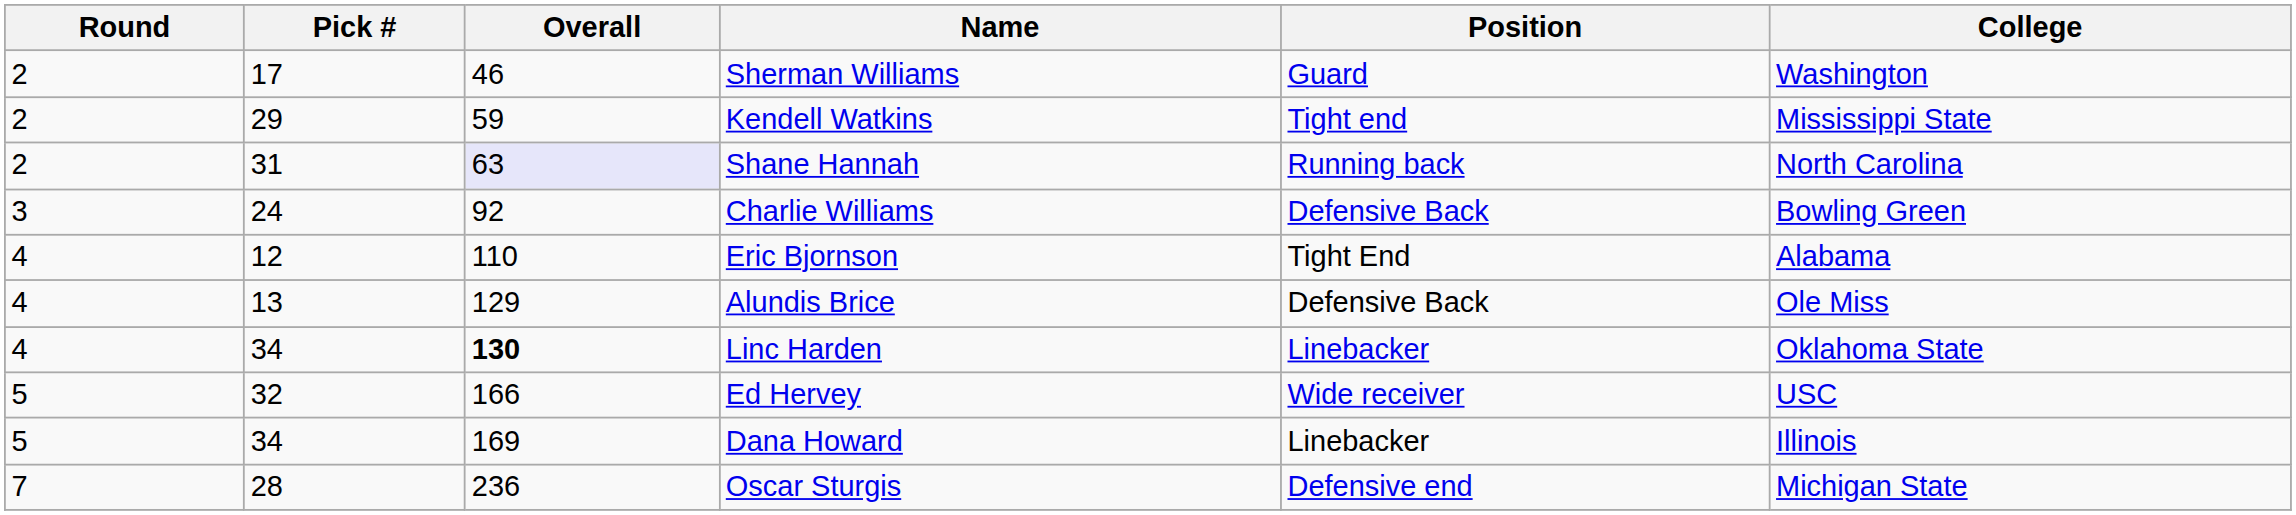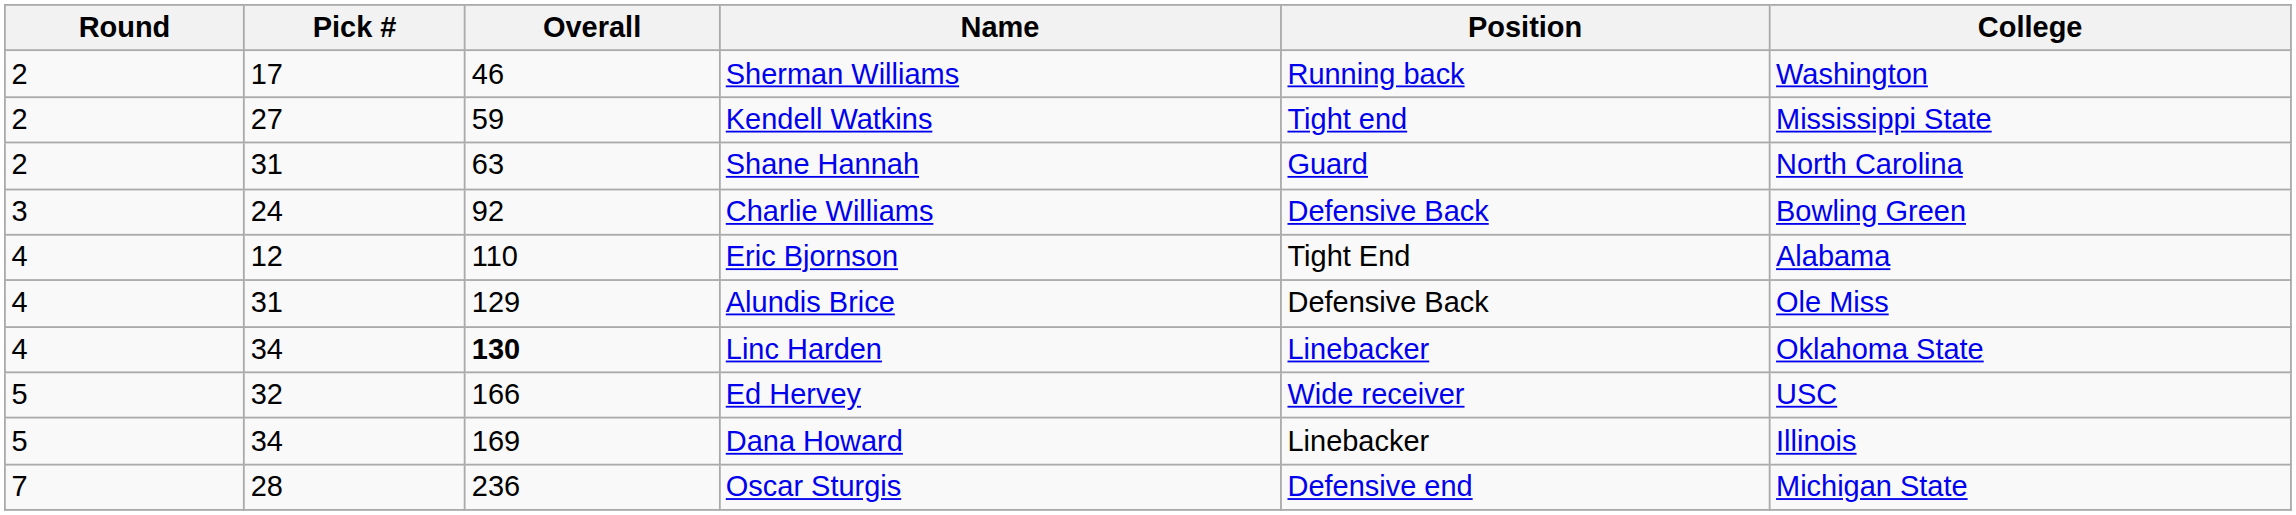 <table class="wikitable sortable sortable" style="width: 100%">
 <tr>
 <th>Round</th>
 <th>Pick #</th>
 <th>Overall</th>
 <th>Name</th>
 <th>Position</th>
 <th>College</th>
 </tr>
 <tr>
 <td>2</td>
 <td>17</td>
 <td>46</td>
 <td><a href='#'>Sherman Williams</a></td>
-<td><a href='#'>Guard</a></td>
+<td><a href='#'>Running back</a></td>
 <td><a href='#'>Washington</a></td>
 </tr>
 <tr>
 <td>2</td>
-<td>29</td>
+<td>27</td>
 <td>59</td>
 <td><a href='#'>Kendell Watkins</a></td>
 <td><a href='#'>Tight end</a></td>
 <td><a href='#'>Mississippi State</a></td>
 </tr>
 <tr>
 <td>2</td>
 <td>31</td>
-<td style="background: lavender;">63</td>
+<td>63</td>
 <td><a href='#'>Shane Hannah</a></td>
-<td><a href='#'>Running back</a></td>
+<td><a href='#'>Guard</a></td>
 <td><a href='#'>North Carolina</a></td>
 </tr>
 <tr>
 <td>3</td>
 <td>24</td>
 <td>92</td>
 <td><a href='#'>Charlie Williams</a></td>
 <td><a href='#'>Defensive Back</a></td>
 <td><a href='#'>Bowling Green</a></td>
 </tr>
 <tr>
 <td>4</td>
 <td>12</td>
 <td>110</td>
 <td><a href='#'>Eric Bjornson</a></td>
 <td>Tight End</td>
 <td><a href='#'>Alabama</a></td>
 </tr>
 <tr>
 <td>4</td>
-<td>13</td>
+<td>31</td>
 <td>129</td>
 <td><a href='#'>Alundis Brice</a></td>
 <td>Defensive Back</td>
 <td><a href='#'>Ole Miss</a></td>
 </tr>
 <tr>
 <td>4</td>
 <td>34</td>
 <td><strong>130</strong></td>
 <td><a href='#'>Linc Harden</a></td>
 <td><a href='#'>Linebacker</a></td>
 <td><a href='#'>Oklahoma State</a></td>
 </tr>
 <tr>
 <td>5</td>
 <td>32</td>
 <td>166</td>
 <td><a href='#'>Ed Hervey</a></td>
 <td><a href='#'>Wide receiver</a></td>
 <td><a href='#'>USC</a></td>
 </tr>
 <tr>
 <td>5</td>
 <td>34</td>
 <td>169</td>
 <td><a href='#'>Dana Howard</a></td>
 <td>Linebacker</td>
 <td><a href='#'>Illinois</a></td>
 </tr>
 <tr>
 <td>7</td>
 <td>28</td>
 <td>236</td>
 <td><a href='#'>Oscar Sturgis</a></td>
 <td><a href='#'>Defensive end</a></td>
 <td><a href='#'>Michigan State</a></td>
 </tr>
 </table>
